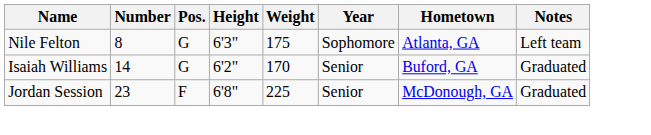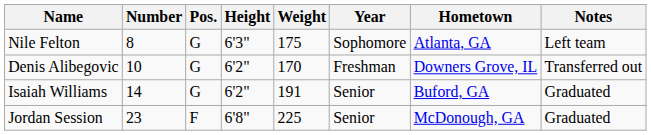 <table class="wikitable sortable" border="1">
 <tr>
 <th>Name</th>
 <th>Number</th>
 <th>Pos.</th>
 <th>Height</th>
 <th>Weight</th>
 <th>Year</th>
 <th>Hometown</th>
 <th class="unsortable">Notes</th>
 </tr>
 <tr>
 <td>Nile Felton</td>
 <td>8</td>
 <td>G</td>
 <td>6'3"</td>
 <td>175</td>
 <td>Sophomore</td>
 <td><a href='#'>Atlanta, GA</a></td>
 <td>Left team</td>
 </tr>
 <tr>
+<td>Denis Alibegovic</td>
+<td>10</td>
+<td>G</td>
+<td>6'2"</td>
+<td>170</td>
+<td>Freshman</td>
+<td><a href='#'>Downers Grove, IL</a></td>
+<td>Transferred out</td>
+</tr>
+<tr>
 <td>Isaiah Williams</td>
 <td>14</td>
 <td>G</td>
 <td>6'2"</td>
-<td>170</td>
+<td>191</td>
 <td>Senior</td>
 <td><a href='#'>Buford, GA</a></td>
 <td>Graduated</td>
 </tr>
 <tr>
 <td>Jordan Session</td>
 <td>23</td>
 <td>F</td>
 <td>6'8"</td>
 <td>225</td>
 <td>Senior</td>
 <td><a href='#'>McDonough, GA</a></td>
 <td>Graduated</td>
 </tr>
 </table>
